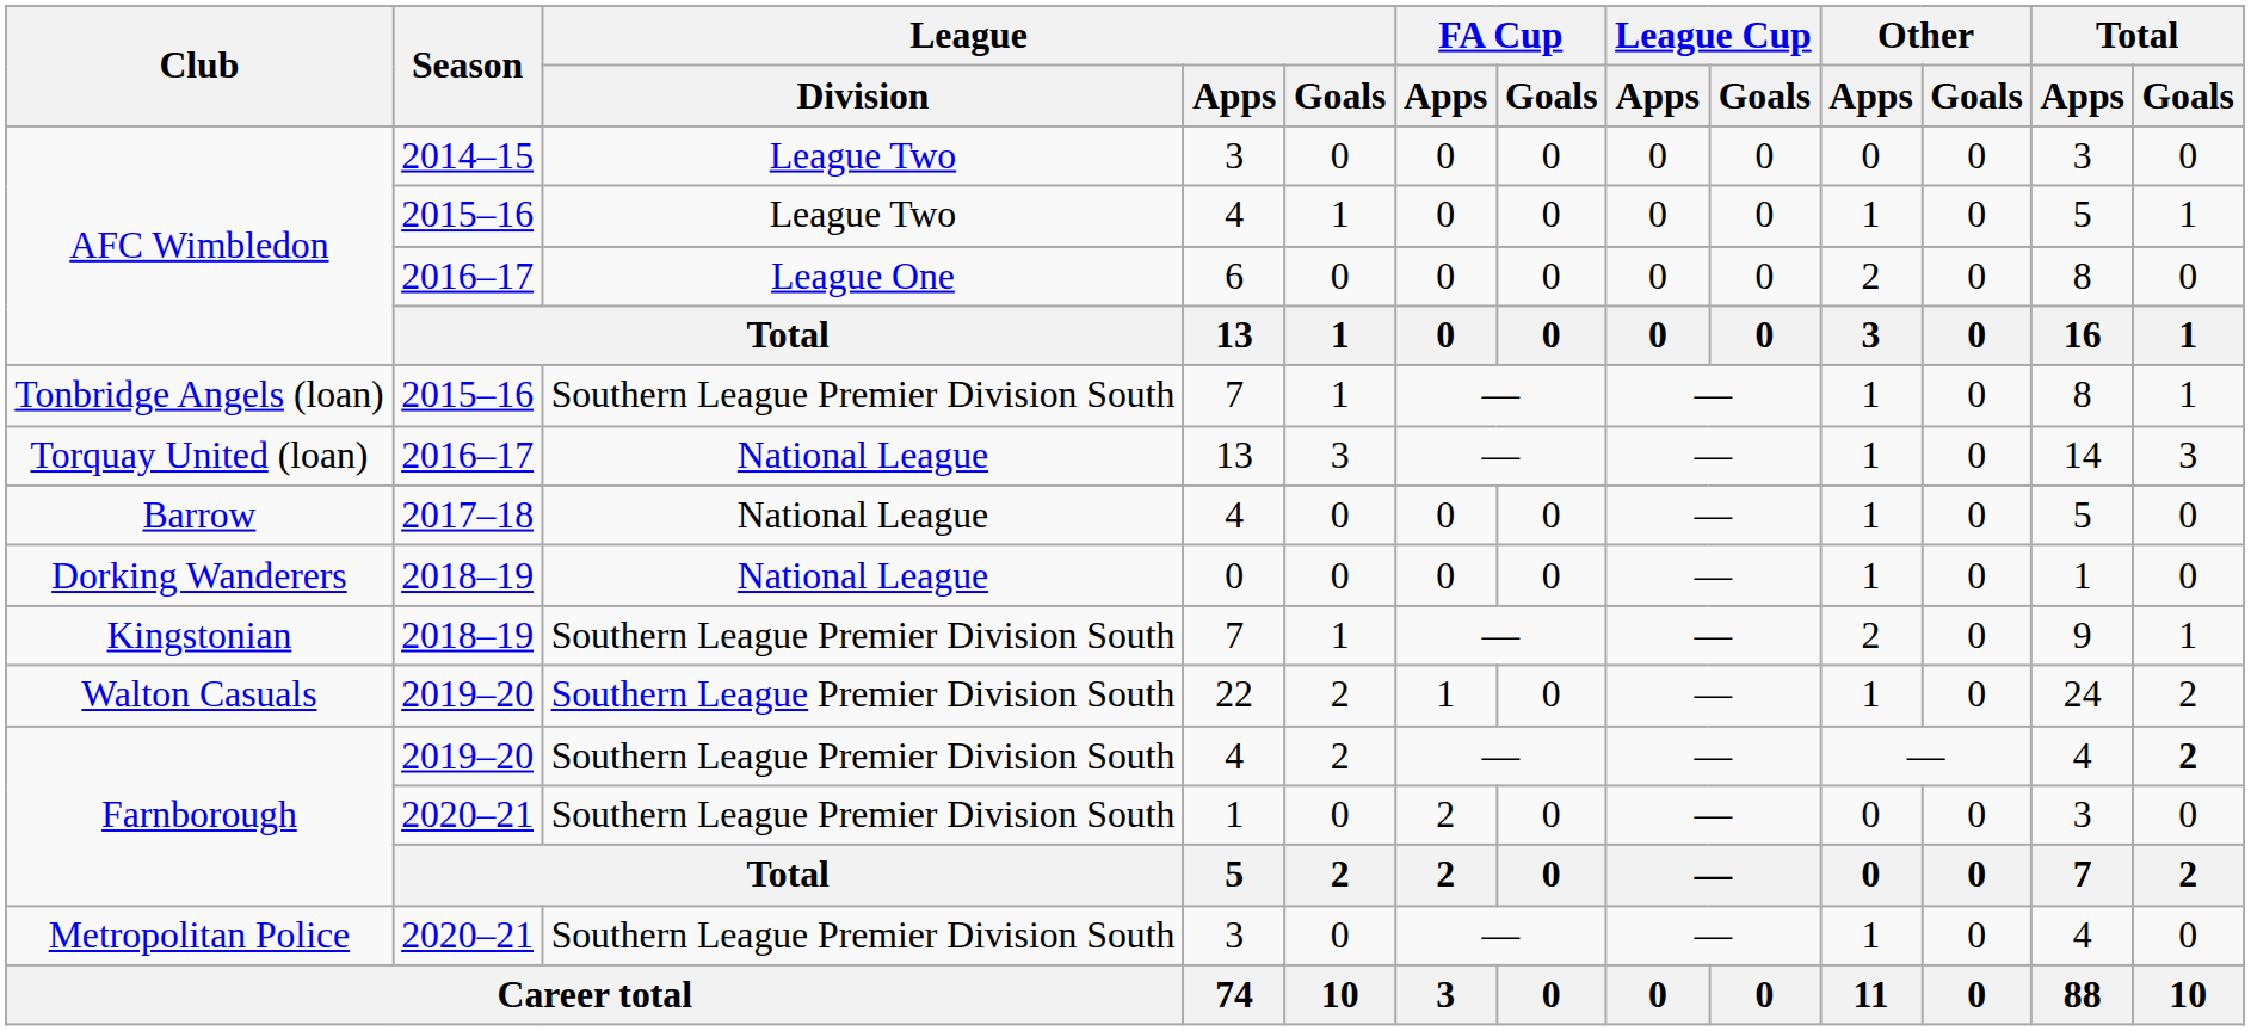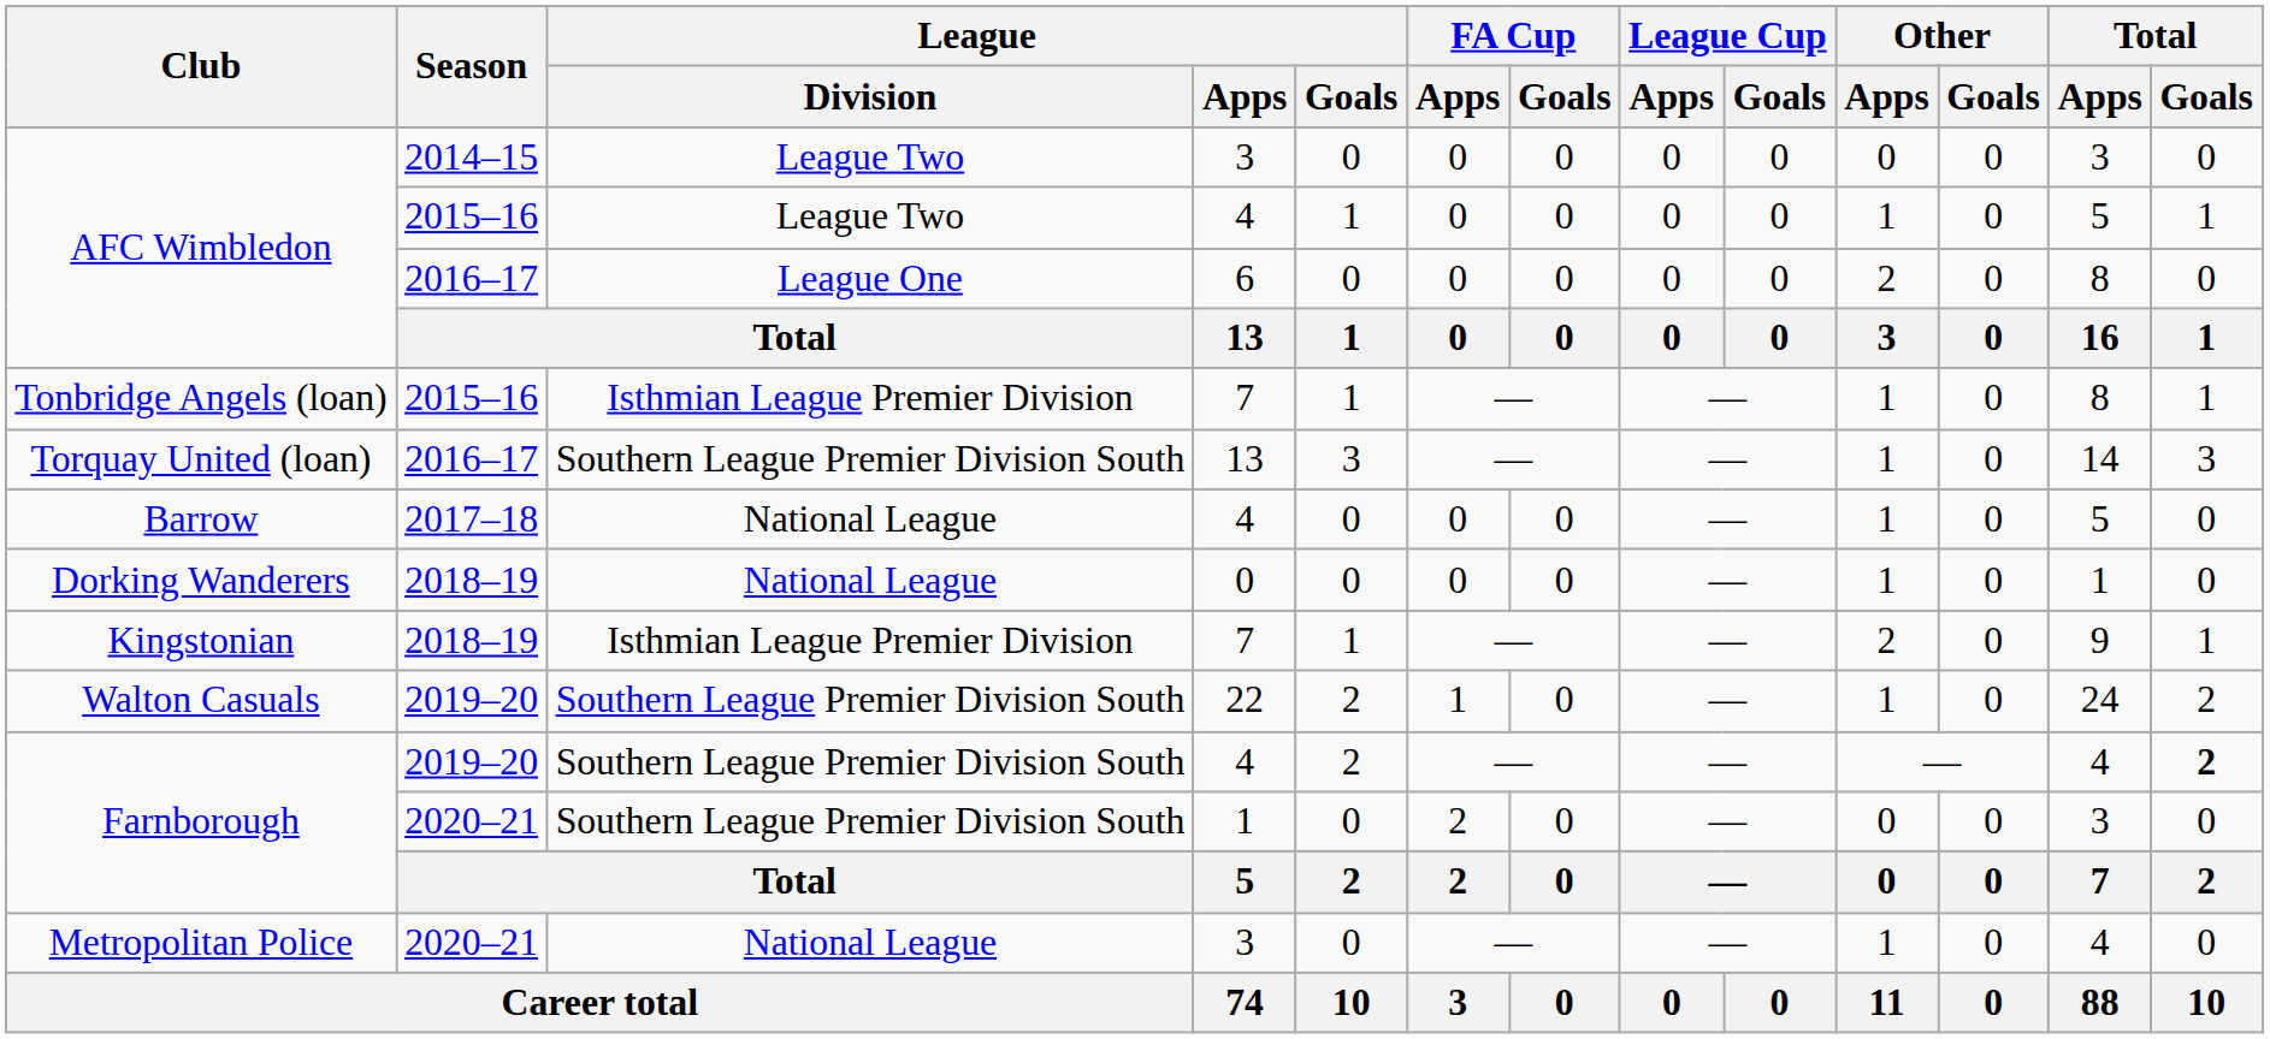 <table class="wikitable" style="text-align: center;">
 <tr>
 <th rowspan="2">Club</th>
 <th rowspan="2">Season</th>
 <th colspan="3">League</th>
 <th colspan="2"><a href='#'>FA Cup</a></th>
 <th colspan="2"><a href='#'>League Cup</a></th>
 <th colspan="2">Other</th>
 <th colspan="2">Total</th>
 </tr>
 <tr>
 <th>Division</th>
 <th>Apps</th>
 <th>Goals</th>
 <th>Apps</th>
 <th>Goals</th>
 <th>Apps</th>
 <th>Goals</th>
 <th>Apps</th>
 <th>Goals</th>
 <th>Apps</th>
 <th>Goals</th>
 </tr>
 <tr>
 <td rowspan="4" valign="center"><a href='#'>AFC Wimbledon</a></td>
 <td><a href='#'>2014–15</a></td>
 <td><a href='#'>League Two</a></td>
 <td>3</td>
 <td>0</td>
 <td>0</td>
 <td>0</td>
 <td>0</td>
 <td>0</td>
 <td>0</td>
 <td>0</td>
 <td>3</td>
 <td>0</td>
 </tr>
 <tr>
 <td><a href='#'>2015–16</a></td>
 <td>League Two</td>
 <td>4</td>
 <td>1</td>
 <td>0</td>
 <td>0</td>
 <td>0</td>
 <td>0</td>
 <td>1</td>
 <td>0</td>
 <td>5</td>
 <td>1</td>
 </tr>
 <tr>
 <td><a href='#'>2016–17</a></td>
 <td><a href='#'>League One</a></td>
 <td>6</td>
 <td>0</td>
 <td>0</td>
 <td>0</td>
 <td>0</td>
 <td>0</td>
 <td>2</td>
 <td>0</td>
 <td>8</td>
 <td>0</td>
 </tr>
 <tr>
 <th colspan="2">Total</th>
 <th>13</th>
 <th>1</th>
 <th>0</th>
 <th>0</th>
 <th>0</th>
 <th>0</th>
 <th>3</th>
 <th>0</th>
 <th>16</th>
 <th>1</th>
 </tr>
 <tr>
 <td rowspan="1" valign="center"><a href='#'>Tonbridge Angels</a> (loan)</td>
 <td><a href='#'>2015–16</a></td>
-<td>Southern League Premier Division South</td>
+<td><a href='#'>Isthmian League</a> Premier Division</td>
 <td>7</td>
 <td>1</td>
 <td colspan="2">—</td>
 <td colspan="2">—</td>
 <td>1</td>
 <td>0</td>
 <td>8</td>
 <td>1</td>
 </tr>
 <tr>
 <td rowspan="1" valign="center"><a href='#'>Torquay United</a> (loan)</td>
 <td><a href='#'>2016–17</a></td>
-<td><a href='#'>National League</a></td>
+<td>Southern League Premier Division South</td>
 <td>13</td>
 <td>3</td>
 <td colspan="2">—</td>
 <td colspan="2">—</td>
 <td>1</td>
 <td>0</td>
 <td>14</td>
 <td>3</td>
 </tr>
 <tr>
 <td rowspan="1" valign="center"><a href='#'>Barrow</a></td>
 <td><a href='#'>2017–18</a></td>
 <td>National League</td>
 <td>4</td>
 <td>0</td>
 <td>0</td>
 <td>0</td>
 <td colspan="2">—</td>
 <td>1</td>
 <td>0</td>
 <td>5</td>
 <td>0</td>
 </tr>
 <tr>
 <td rowspan="1" valign="center"><a href='#'>Dorking Wanderers</a></td>
 <td><a href='#'>2018–19</a></td>
 <td><a href='#'>National League</a></td>
 <td>0</td>
 <td>0</td>
 <td>0</td>
 <td>0</td>
 <td colspan="2">—</td>
 <td>1</td>
 <td>0</td>
 <td>1</td>
 <td>0</td>
 </tr>
 <tr>
 <td rowspan="1" valign="center"><a href='#'>Kingstonian</a></td>
 <td><a href='#'>2018–19</a></td>
-<td>Southern League Premier Division South</td>
+<td>Isthmian League Premier Division</td>
 <td>7</td>
 <td>1</td>
 <td colspan="2">—</td>
 <td colspan="2">—</td>
 <td>2</td>
 <td>0</td>
 <td>9</td>
 <td>1</td>
 </tr>
 <tr>
 <td rowspan="1" valign="center"><a href='#'>Walton Casuals</a></td>
 <td><a href='#'>2019–20</a></td>
 <td><a href='#'>Southern League</a> Premier Division South</td>
 <td>22</td>
 <td>2</td>
 <td>1</td>
 <td>0</td>
 <td colspan="2">—</td>
 <td>1</td>
 <td>0</td>
 <td>24</td>
 <td>2</td>
 </tr>
 <tr>
 <td rowspan="3" valign="center"><a href='#'>Farnborough</a></td>
 <td><a href='#'>2019–20</a></td>
 <td>Southern League Premier Division South</td>
 <td>4</td>
 <td>2</td>
 <td colspan="2">—</td>
 <td colspan="2">—</td>
 <td colspan="2">—</td>
 <td>4</td>
 <td><strong>2</strong></td>
 </tr>
 <tr>
 <td><a href='#'>2020–21</a></td>
 <td>Southern League Premier Division South</td>
 <td>1</td>
 <td>0</td>
 <td>2</td>
 <td>0</td>
 <td colspan="2">—</td>
 <td>0</td>
 <td>0</td>
 <td>3</td>
 <td>0</td>
 </tr>
 <tr>
 <th colspan="2">Total</th>
 <th>5</th>
 <th>2</th>
 <th>2</th>
 <th>0</th>
 <th colspan="2">—</th>
 <th>0</th>
 <th>0</th>
 <th>7</th>
 <th>2</th>
 </tr>
 <tr>
 <td rowspan="1" valign="center"><a href='#'>Metropolitan Police</a></td>
 <td><a href='#'>2020–21</a></td>
-<td>Southern League Premier Division South</td>
+<td><a href='#'>National League</a></td>
 <td>3</td>
 <td>0</td>
 <td colspan="2">—</td>
 <td colspan="2">—</td>
 <td>1</td>
 <td>0</td>
 <td>4</td>
 <td>0</td>
 </tr>
 <tr>
 <th colspan="3">Career total</th>
 <th>74</th>
 <th>10</th>
 <th>3</th>
 <th>0</th>
 <th>0</th>
 <th>0</th>
 <th>11</th>
 <th>0</th>
 <th>88</th>
 <th>10</th>
 </tr>
 </table>
